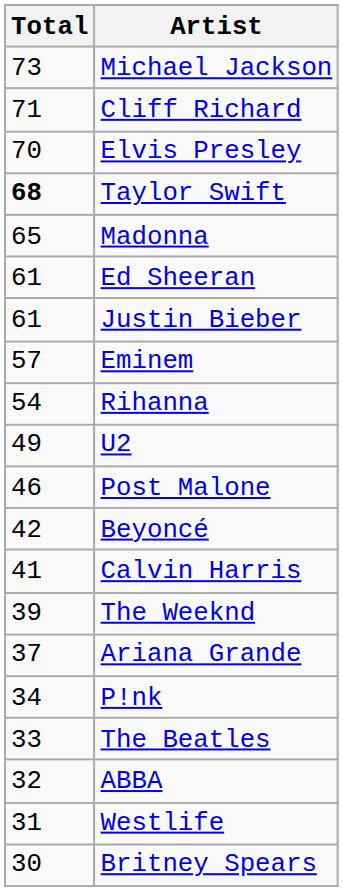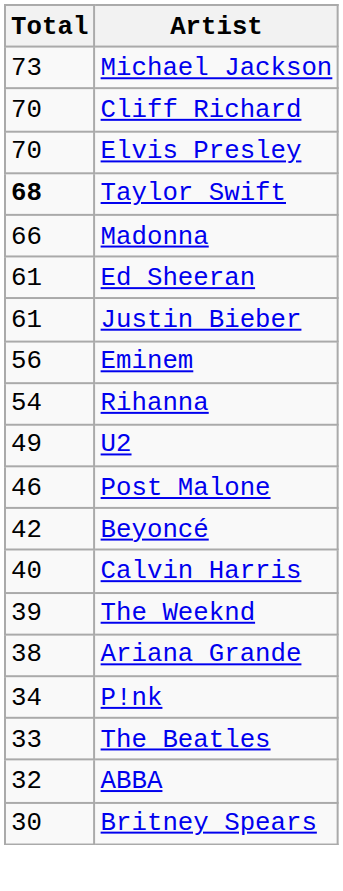 <table class="wikitable">
 <tr>
 <th>Total</th>
 <th>Artist</th>
 </tr>
 <tr>
 <td>73</td>
 <td><a href='#'>Michael Jackson</a></td>
 </tr>
 <tr>
-<td>71</td>
+<td>70</td>
 <td><a href='#'>Cliff Richard</a></td>
 </tr>
 <tr>
 <td>70</td>
 <td><a href='#'>Elvis Presley</a></td>
 </tr>
 <tr>
 <td><strong>68</strong></td>
 <td><a href='#'>Taylor Swift</a></td>
 </tr>
 <tr>
-<td>65</td>
+<td>66</td>
 <td><a href='#'>Madonna</a></td>
 </tr>
 <tr>
 <td>61</td>
 <td><a href='#'>Ed Sheeran</a></td>
 </tr>
 <tr>
 <td>61</td>
 <td><a href='#'>Justin Bieber</a></td>
 </tr>
 <tr>
-<td>57</td>
+<td>56</td>
 <td><a href='#'>Eminem</a></td>
 </tr>
 <tr>
 <td>54</td>
 <td><a href='#'>Rihanna</a></td>
 </tr>
 <tr>
 <td>49</td>
 <td><a href='#'>U2</a></td>
 </tr>
 <tr>
 <td>46</td>
 <td><a href='#'>Post Malone</a></td>
 </tr>
 <tr>
 <td>42</td>
 <td><a href='#'>Beyoncé</a></td>
 </tr>
 <tr>
-<td>41</td>
+<td>40</td>
 <td><a href='#'>Calvin Harris</a></td>
 </tr>
 <tr>
 <td>39</td>
 <td><a href='#'>The Weeknd</a></td>
 </tr>
 <tr>
-<td>37</td>
+<td>38</td>
 <td><a href='#'>Ariana Grande</a></td>
 </tr>
 <tr>
 <td>34</td>
 <td><a href='#'>P!nk</a></td>
 </tr>
 <tr>
 <td>33</td>
 <td><a href='#'>The Beatles</a></td>
 </tr>
 <tr>
 <td>32</td>
 <td><a href='#'>ABBA</a></td>
 </tr>
 <tr>
-<td>31</td>
-<td><a href='#'>Westlife</a></td>
-</tr>
-<tr>
 <td>30</td>
 <td><a href='#'>Britney Spears</a></td>
 </tr>
 </table>
